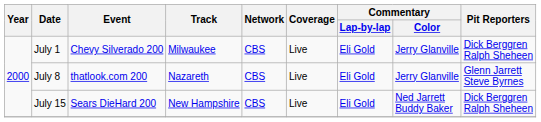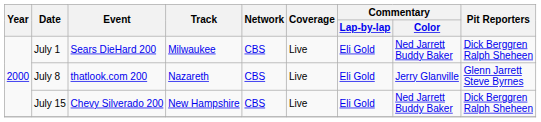 <table class="wikitable" style="font-size: 85%;">
 <tr>
 <th rowspan=2>Year</th>
 <th rowspan=2>Date</th>
 <th rowspan=2>Event</th>
 <th rowspan=2>Track</th>
 <th rowspan=2>Network</th>
 <th rowspan=2>Coverage</th>
 <th colspan=2>Commentary</th>
 <th rowspan=2>Pit Reporters</th>
 </tr>
 <tr>
 <th><a href='#'>Lap-by-lap</a></th>
 <th><a href='#'>Color</a></th>
 </tr>
 <tr>
 <td rowspan=3><a href='#'>2000</a></td>
 <td>July 1</td>
-<td><a href='#'>Chevy Silverado 200</a></td>
+<td><a href='#'>Sears DieHard 200</a></td>
 <td><a href='#'>Milwaukee</a></td>
 <td><a href='#'>CBS</a></td>
 <td>Live</td>
 <td><a href='#'>Eli Gold</a></td>
-<td><a href='#'>Jerry Glanville</a></td>
+<td><a href='#'>Ned Jarrett</a> <br> <a href='#'>Buddy Baker</a></td>
 <td><a href='#'>Dick Berggren</a> <br> <a href='#'>Ralph Sheheen</a></td>
 </tr>
 <tr>
 <td>July 8</td>
 <td><a href='#'>thatlook.com 200</a></td>
 <td><a href='#'>Nazareth</a></td>
 <td><a href='#'>CBS</a></td>
 <td>Live</td>
 <td><a href='#'>Eli Gold</a></td>
 <td><a href='#'>Jerry Glanville</a></td>
 <td><a href='#'>Glenn Jarrett</a> <br> <a href='#'>Steve Byrnes</a></td>
 </tr>
 <tr>
 <td>July 15</td>
-<td><a href='#'>Sears DieHard 200</a></td>
+<td><a href='#'>Chevy Silverado 200</a></td>
 <td><a href='#'>New Hampshire</a></td>
 <td><a href='#'>CBS</a></td>
 <td>Live</td>
 <td><a href='#'>Eli Gold</a></td>
 <td><a href='#'>Ned Jarrett</a> <br> <a href='#'>Buddy Baker</a></td>
 <td><a href='#'>Dick Berggren</a> <br> <a href='#'>Ralph Sheheen</a></td>
 </tr>
 <tr>
 </tr>
 </table>
